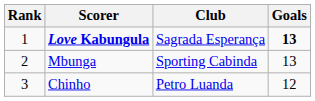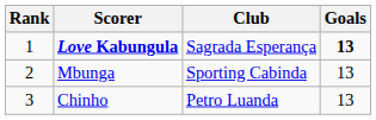 <table class="wikitable" style="text-align:center">
 <tr>
 <th>Rank</th>
 <th>Scorer</th>
 <th>Club</th>
 <th>Goals</th>
 </tr>
 <tr>
 <td>1</td>
 <td align="left"> <strong><a href='#'><em>Love</em> Kabungula</a></strong></td>
 <td align="left"><a href='#'>Sagrada Esperança</a></td>
 <td><strong>13</strong></td>
 </tr>
 <tr>
 <td>2</td>
 <td align="left"> <a href='#'>Mbunga</a></td>
 <td align="left"><a href='#'>Sporting Cabinda</a></td>
 <td>13</td>
 </tr>
 <tr>
 <td>3</td>
 <td align="left"> <a href='#'>Chinho</a></td>
 <td align="left"><a href='#'>Petro Luanda</a></td>
-<td>12</td>
+<td>13</td>
 </tr>
 </table>
